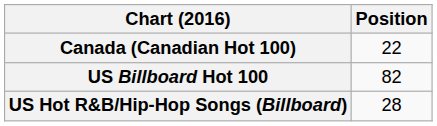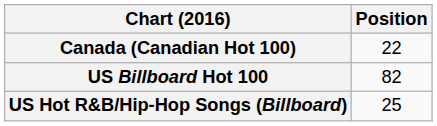 <table class="wikitable plainrowheaders sortable" style="text-align:center;">
 <tr>
 <th>Chart (2016)</th>
 <th>Position</th>
 </tr>
 <tr>
 <th scope="row">Canada (Canadian Hot 100)</th>
 <td>22</td>
 </tr>
 <tr>
 <th scope="row">US <em>Billboard</em> Hot 100</th>
 <td>82</td>
 </tr>
 <tr>
 <th scope="row">US Hot R&B/Hip-Hop Songs (<em>Billboard</em>)</th>
-<td>28</td>
+<td>25</td>
 </tr>
 </table>
